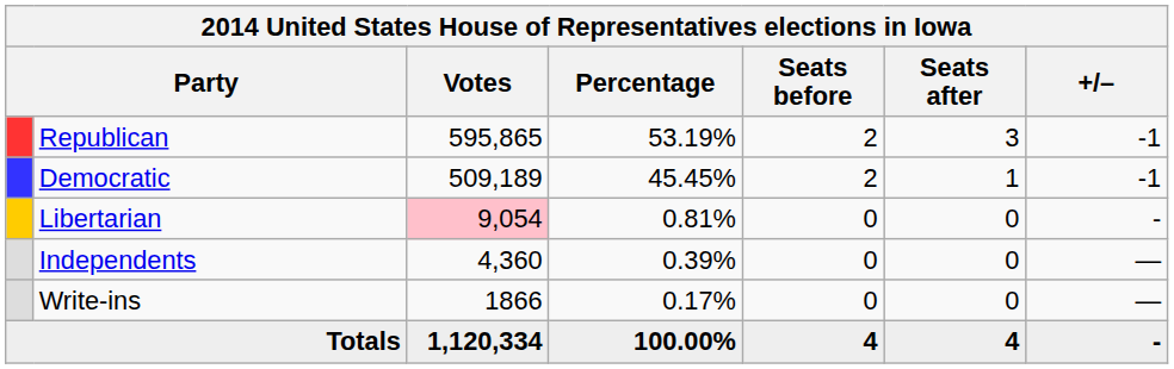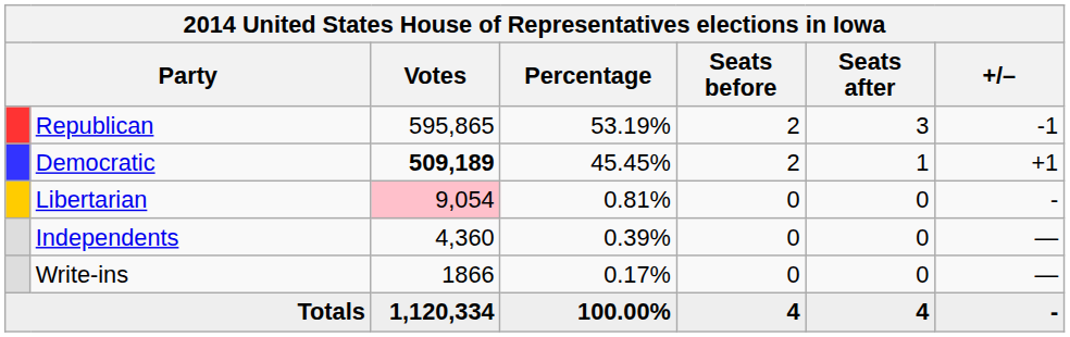 <table class="wikitable" style="font-size: 95%;">
 <tr>
 <th colspan="7">2014 United States House of Representatives elections in Iowa</th>
 </tr>
 <tr>
 <th colspan=2 style="width: 15em">Party</th>
 <th style="width: 5em">Votes</th>
 <th style="width: 7em">Percentage</th>
 <th style="width: 5em">Seats before</th>
 <th style="width: 5em">Seats after</th>
 <th style="width: 5em">+/–</th>
 </tr>
 <tr>
 <th style="background-color:#FF3333; width: 3px"></th>
 <td style="width: 130px"><a href='#'>Republican</a></td>
 <td align="right">595,865</td>
 <td align="right">53.19%</td>
 <td align="right">2</td>
 <td align="right">3</td>
 <td align="right">-1</td>
 </tr>
 <tr>
 <th style="background-color:#3333FF; width: 3px"></th>
 <td style="width: 130px"><a href='#'>Democratic</a></td>
-<td align="right">509,189</td>
+<td align="right"><strong>509,189</strong></td>
 <td align="right">45.45%</td>
 <td align="right">2</td>
 <td align="right">1</td>
-<td align="right">-1</td>
+<td align="right">+1</td>
 </tr>
 <tr>
 <th style="background-color:#FFCC00; width: 3px"></th>
 <td style="width: 130px"><a href='#'>Libertarian</a></td>
 <td align="right" style="background: pink;">9,054</td>
 <td align="right">0.81%</td>
 <td align="right">0</td>
 <td align="right">0</td>
 <td align="right">-</td>
 </tr>
 <tr>
 <th style="background-color:#DDDDDD; width: 3px"></th>
 <td style="width: 130px"><a href='#'>Independents</a></td>
 <td align="right">4,360</td>
 <td align="right">0.39%</td>
 <td align="right">0</td>
 <td align="right">0</td>
 <td align="right">—</td>
 </tr>
 <tr>
 <th style="background-color:#DDDDDD; width: 3px"></th>
 <td style="width: 130px">Write-ins</td>
 <td align="right">1866</td>
 <td align="right">0.17%</td>
 <td align="right">0</td>
 <td align="right">0</td>
 <td align="right">—</td>
 </tr>
 <tr bgcolor="#EEEEEE">
 <td colspan="2" align="right"><strong>Totals</strong></td>
 <td align="right"><strong>1,120,334 </strong></td>
 <td align="right"><strong>100.00%</strong></td>
 <td align="right"><strong>4</strong></td>
 <td align="right"><strong>4</strong></td>
 <td align="right"><strong>-</strong></td>
 </tr>
 </table>
